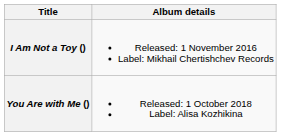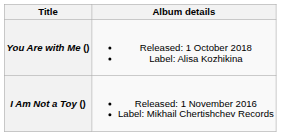 <table class="wikitable plainrowheaders" style="text-align:center;">
 <tr>
 <th scope="col">Title</th>
 <th scope="col">Album details</th>
 </tr>
 <tr>
+<th scope="row"><em>You Are with Me</em> ()</th>
+<td><br><ul><li>Released: 1 October 2018</li><li>Label: Alisa Kozhikina</li></ul></td>
+</tr>
+<tr>
 <th scope="row"><em>I Am Not a Toy</em> ()</th>
 <td><br><ul><li>Released: 1 November 2016</li><li>Label: Mikhail Chertishchev Records</li></ul></td>
 </tr>
-<tr>
-<th scope="row"><em>You Are with Me</em> ()</th>
-<td><br><ul><li>Released: 1 October 2018</li><li>Label: Alisa Kozhikina</li></ul></td>
-</tr>
 </table>
